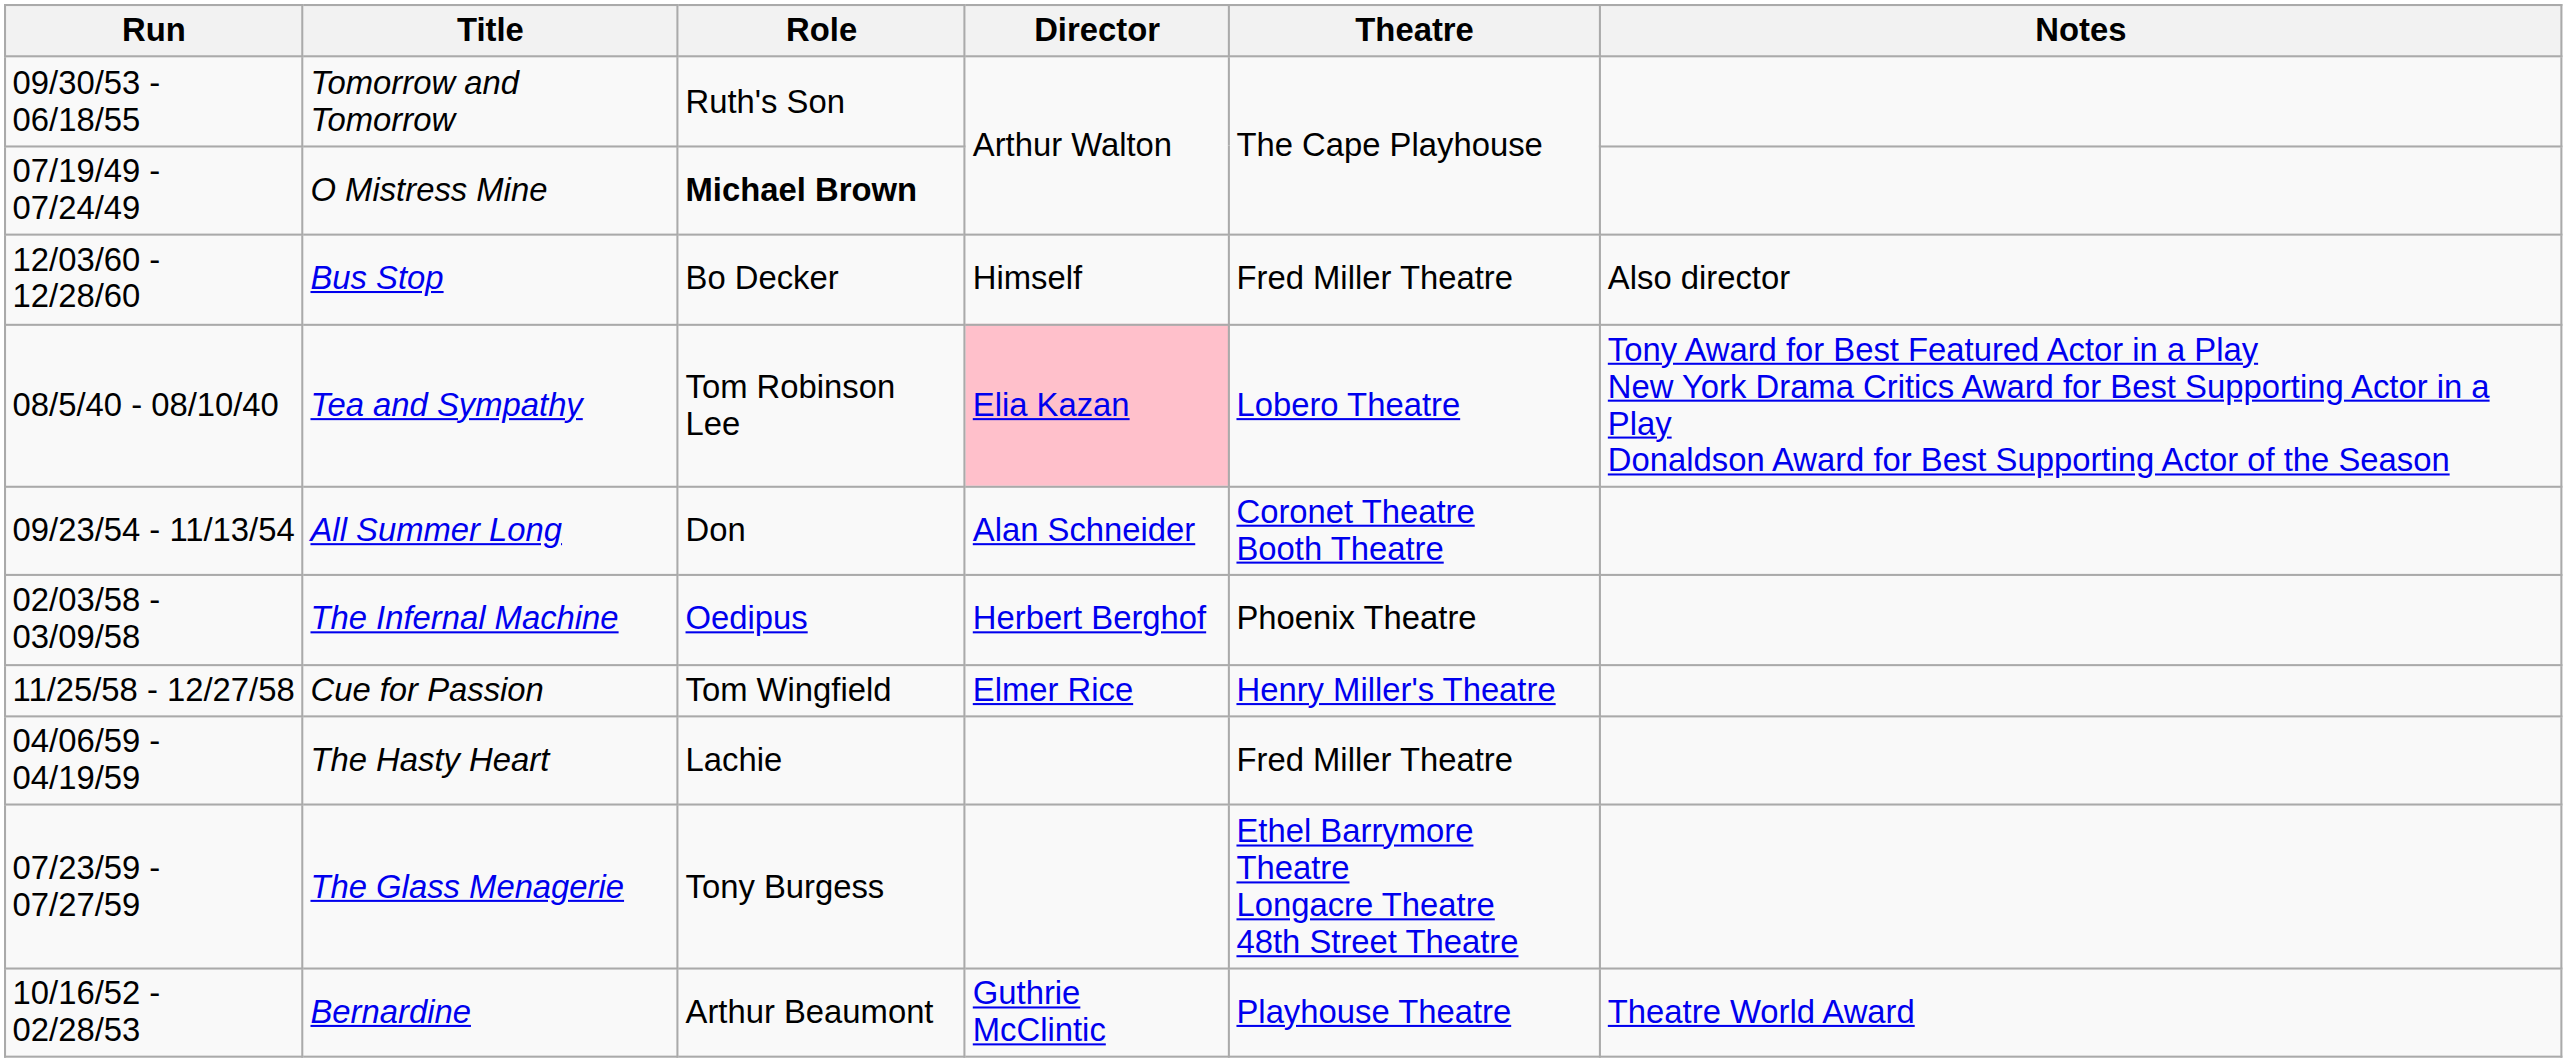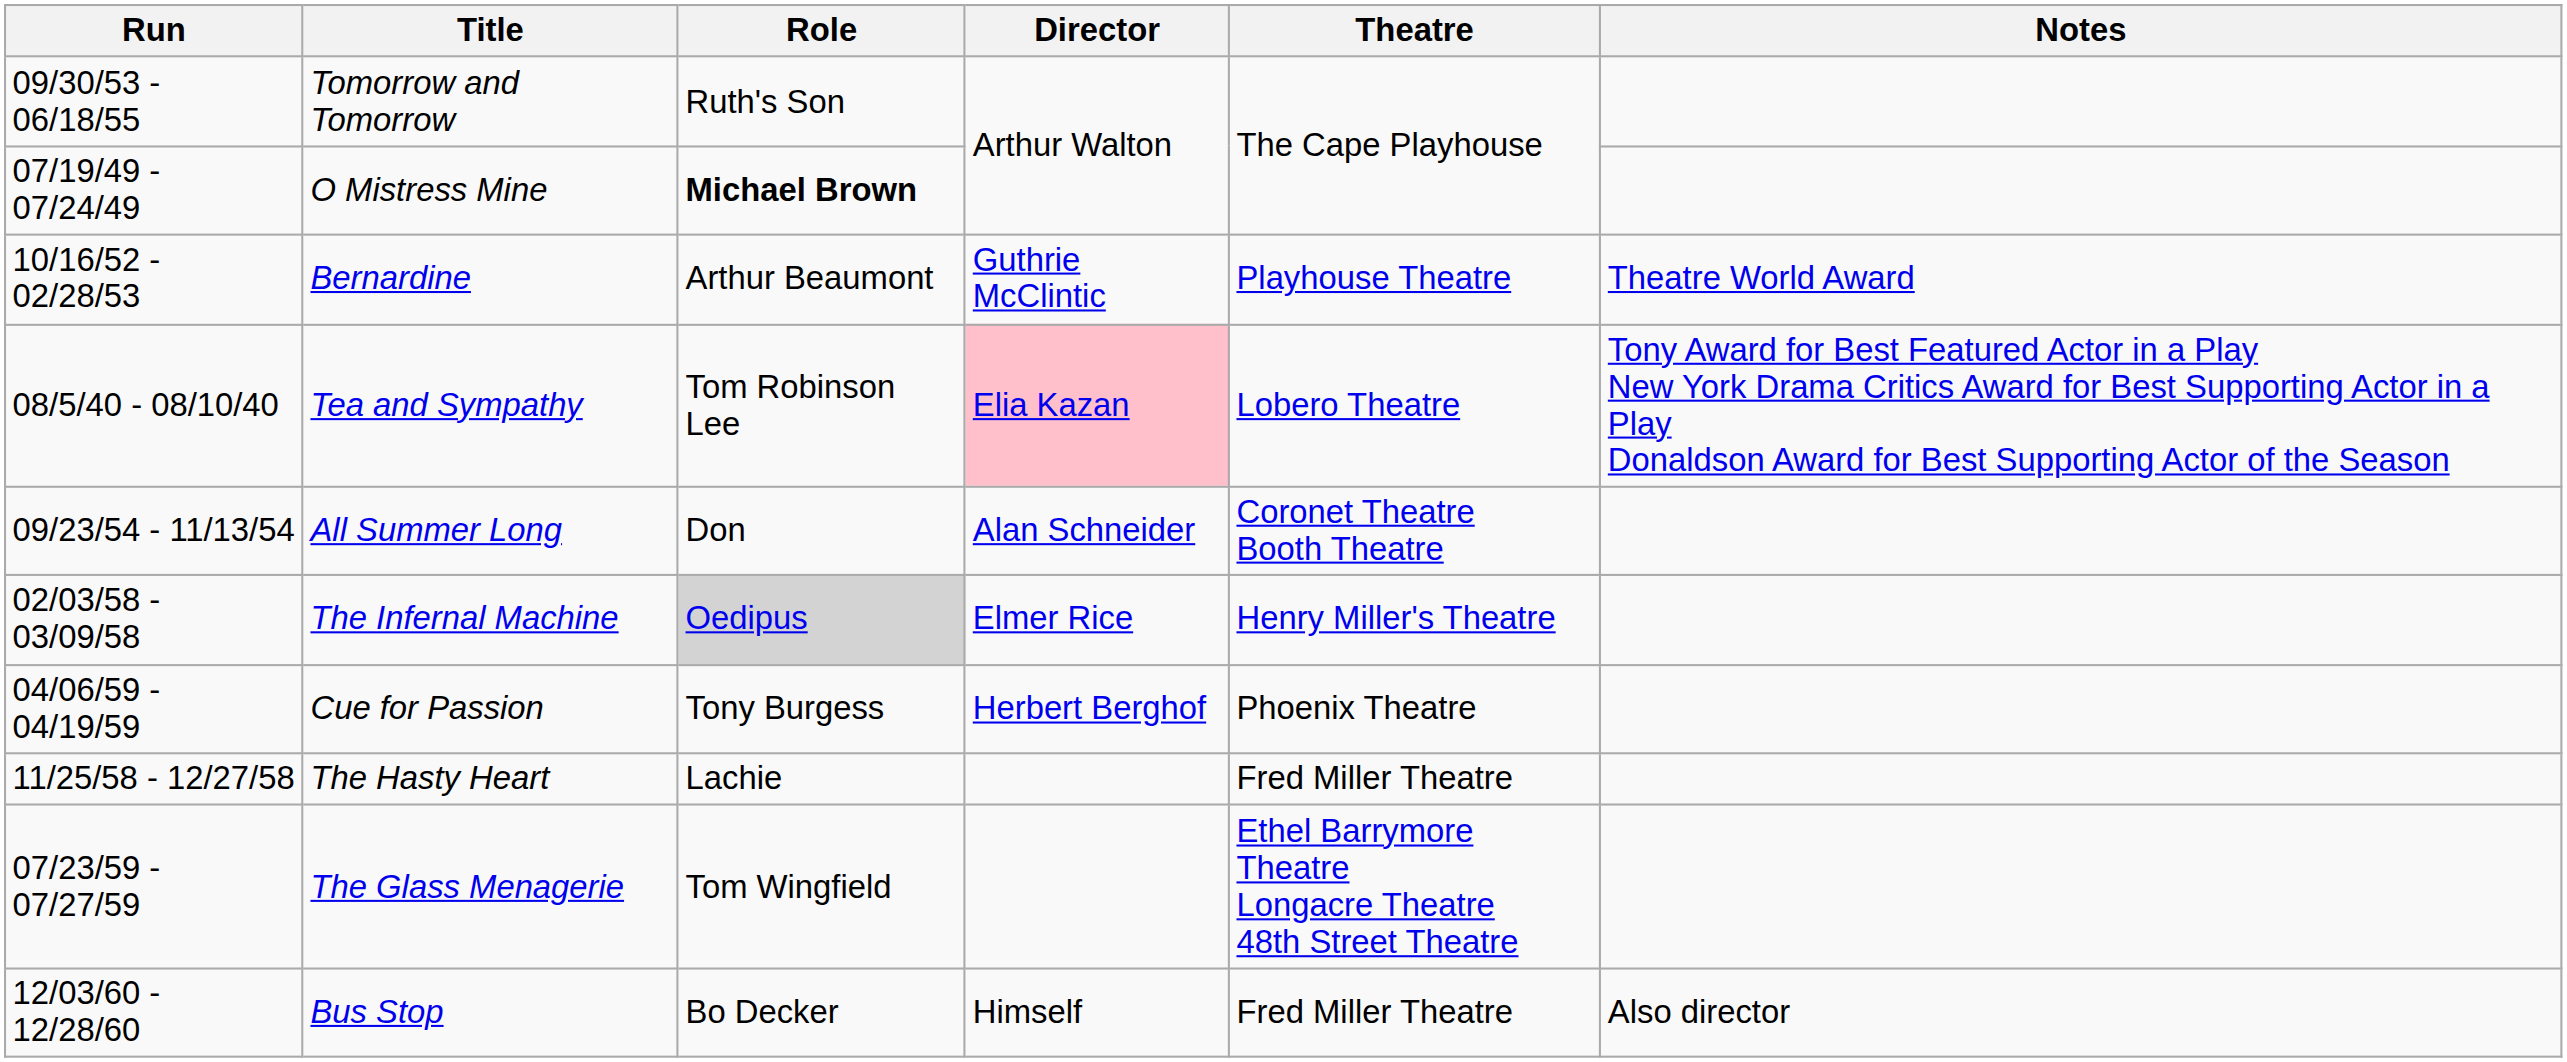 <table class="wikitable sortable">
 <tr>
 <th>Run</th>
 <th>Title</th>
 <th>Role</th>
 <th>Director</th>
 <th>Theatre</th>
 <th>Notes</th>
 </tr>
 <tr>
 <td>09/30/53 - 06/18/55</td>
 <td><em>Tomorrow and Tomorrow</em></td>
 <td>Ruth's Son</td>
 <td rowspan="2">Arthur Walton</td>
 <td rowspan="2">The Cape Playhouse</td>
 <td></td>
 </tr>
 <tr>
 <td>07/19/49 - 07/24/49</td>
 <td><em>O Mistress Mine</em></td>
 <td><strong>Michael Brown</strong></td>
 <td></td>
 </tr>
 <tr>
-<td>12/03/60 - 12/28/60</td>
-<td><em><a href='#'>Bus Stop</a></em></td>
-<td>Bo Decker</td>
-<td>Himself</td>
-<td>Fred Miller Theatre</td>
-<td>Also director</td>
+<td>10/16/52 - 02/28/53</td>
+<td><em><a href='#'>Bernardine</a></em></td>
+<td>Arthur Beaumont</td>
+<td><a href='#'>Guthrie McClintic</a></td>
+<td><a href='#'>Playhouse Theatre</a></td>
+<td><a href='#'>Theatre World Award</a></td>
 </tr>
 <tr>
 <td>08/5/40 - 08/10/40</td>
 <td><em><a href='#'>Tea and Sympathy</a></em></td>
 <td>Tom Robinson Lee</td>
 <td style="background: pink;"><a href='#'>Elia Kazan</a></td>
 <td><a href='#'>Lobero Theatre</a></td>
 <td><a href='#'>Tony Award for Best Featured Actor in a Play</a><br><a href='#'>New York Drama Critics Award for Best Supporting Actor in a Play</a><br><a href='#'>Donaldson Award for Best Supporting Actor of the Season</a></td>
 </tr>
 <tr>
 <td>09/23/54 - 11/13/54</td>
 <td><em><a href='#'>All Summer Long</a></em></td>
 <td>Don</td>
 <td><a href='#'>Alan Schneider</a></td>
 <td><a href='#'>Coronet Theatre</a><br><a href='#'>Booth Theatre</a></td>
 <td></td>
 </tr>
 <tr>
 <td>02/03/58 - 03/09/58</td>
 <td><em><a href='#'>The Infernal Machine</a></em></td>
-<td><a href='#'>Oedipus</a></td>
+<td style="background: lightgrey;"><a href='#'>Oedipus</a></td>
+<td><a href='#'>Elmer Rice</a></td>
+<td><a href='#'>Henry Miller's Theatre</a></td>
+<td></td>
+</tr>
+<tr>
+<td>04/06/59 - 04/19/59</td>
+<td><em>Cue for Passion</em></td>
+<td>Tony Burgess</td>
 <td><a href='#'>Herbert Berghof</a></td>
 <td>Phoenix Theatre</td>
 <td></td>
 </tr>
 <tr>
 <td>11/25/58 - 12/27/58</td>
-<td><em>Cue for Passion</em></td>
-<td>Tom Wingfield</td>
-<td><a href='#'>Elmer Rice</a></td>
-<td><a href='#'>Henry Miller's Theatre</a></td>
-<td></td>
-</tr>
-<tr>
-<td>04/06/59 - 04/19/59</td>
 <td><em>The Hasty Heart</em></td>
 <td>Lachie</td>
 <td></td>
 <td>Fred Miller Theatre</td>
 <td></td>
 </tr>
 <tr>
 <td>07/23/59 - 07/27/59</td>
 <td><em><a href='#'>The Glass Menagerie</a></em></td>
-<td>Tony Burgess</td>
+<td>Tom Wingfield</td>
 <td></td>
 <td><a href='#'>Ethel Barrymore Theatre</a><br><a href='#'>Longacre Theatre</a><br><a href='#'>48th Street Theatre</a></td>
 <td></td>
 </tr>
 <tr>
-<td>10/16/52 - 02/28/53</td>
-<td><em><a href='#'>Bernardine</a></em></td>
-<td>Arthur Beaumont</td>
-<td><a href='#'>Guthrie McClintic</a></td>
-<td><a href='#'>Playhouse Theatre</a></td>
-<td><a href='#'>Theatre World Award</a></td>
+<td>12/03/60 - 12/28/60</td>
+<td><em><a href='#'>Bus Stop</a></em></td>
+<td>Bo Decker</td>
+<td>Himself</td>
+<td>Fred Miller Theatre</td>
+<td>Also director</td>
 </tr>
 </table>
